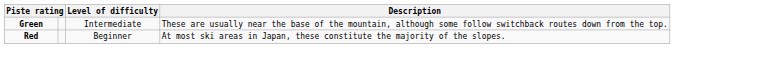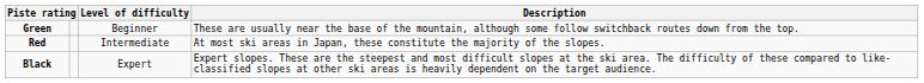 <table class="wikitable" style="text-align:center;clear:both">
 <tr>
 <th colspan="2">Piste rating</th>
 <th>Level of difficulty</th>
 <th>Description</th>
 </tr>
 <tr>
 <td><strong>Green</strong></td>
 <td></td>
-<td>Intermediate</td>
+<td>Beginner</td>
 <td style="text-align:left;">These are usually near the base of the mountain, although some follow switchback routes down from the top.</td>
 </tr>
 <tr>
 <td><strong>Red</strong></td>
 <td></td>
-<td>Beginner</td>
+<td>Intermediate</td>
 <td style="text-align:left;">At most ski areas in Japan, these constitute the majority of the slopes.</td>
 </tr>
+<tr>
+<td><strong>Black</strong></td>
+<td></td>
+<td>Expert</td>
+<td style="text-align:left;">Expert slopes. These are the steepest and most difficult slopes at the ski area. The difficulty of these compared to like-classified slopes at other ski areas is heavily dependent on the target audience.</td>
+</tr>
 </table>
